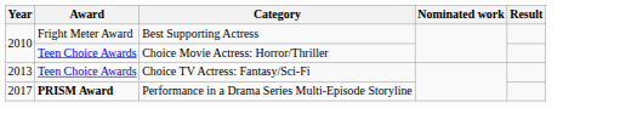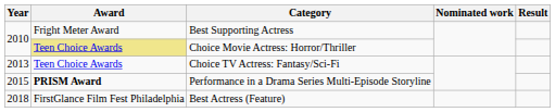 <table class="wikitable sortable mw-collapsible">
 <tr>
 <th>Year</th>
 <th>Award</th>
 <th>Category</th>
 <th>Nominated work</th>
 <th>Result</th>
 </tr>
 <tr>
 <td rowspan="2">2010</td>
 <td>Fright Meter Award</td>
 <td>Best Supporting Actress</td>
 <td rowspan="2"></td>
 <td></td>
 </tr>
 <tr>
-<td><a href='#'>Teen Choice Awards</a></td>
+<td style="background: khaki;"><a href='#'>Teen Choice Awards</a></td>
 <td>Choice Movie Actress: Horror/Thriller</td>
 <td></td>
 </tr>
 <tr>
 <td>2013</td>
 <td><a href='#'>Teen Choice Awards</a></td>
 <td>Choice TV Actress: Fantasy/Sci-Fi</td>
 <td rowspan="2"></td>
 <td></td>
 </tr>
 <tr>
-<td>2017</td>
+<td>2015</td>
 <td><strong>PRISM Award</strong></td>
 <td>Performance in a Drama Series Multi-Episode Storyline</td>
 <td></td>
 </tr>
+<tr>
+<td>2018</td>
+<td>FirstGlance Film Fest Philadelphia</td>
+<td>Best Actress (Feature)</td>
+<td></td>
+<td></td>
+</tr>
 </table>
